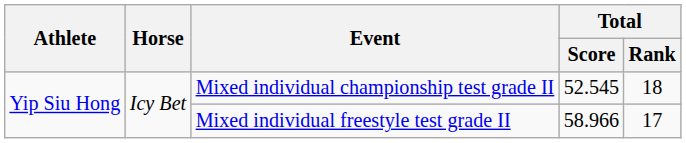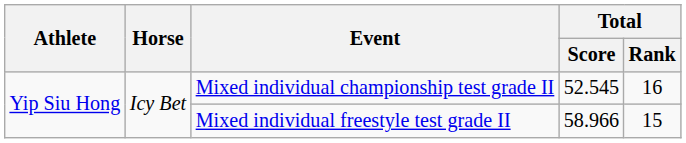 <table class=wikitable style="font-size:90%">
 <tr>
 <th rowspan="2">Athlete</th>
 <th rowspan="2">Horse</th>
 <th rowspan="2">Event</th>
 <th colspan="2">Total</th>
 </tr>
 <tr>
 <th>Score</th>
 <th>Rank</th>
 </tr>
 <tr>
 <td rowspan="2"><a href='#'>Yip Siu Hong</a></td>
 <td rowspan="2"><em>Icy Bet</em></td>
 <td><a href='#'>Mixed individual championship test grade II</a></td>
 <td align="center">52.545</td>
-<td align="center">18</td>
+<td align="center">16</td>
 </tr>
 <tr>
 <td><a href='#'>Mixed individual freestyle test grade II</a></td>
 <td align="center">58.966</td>
-<td align="center">17</td>
+<td align="center">15</td>
 </tr>
 </table>
